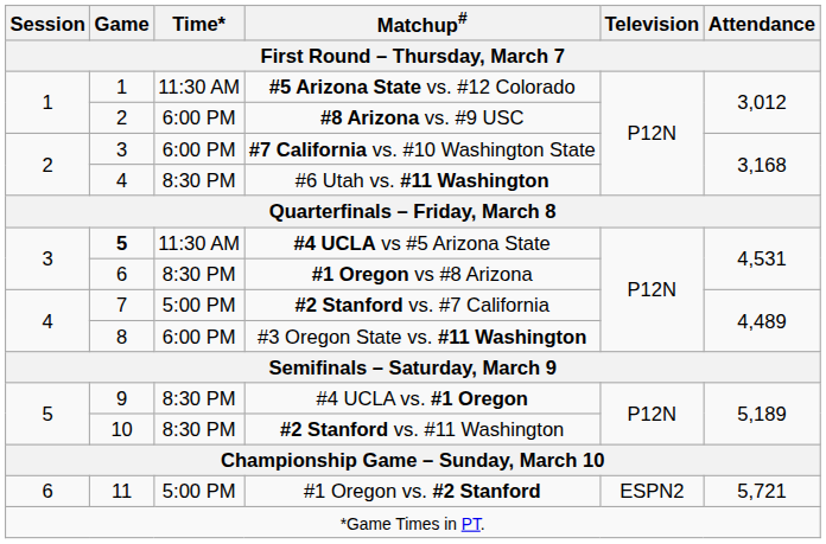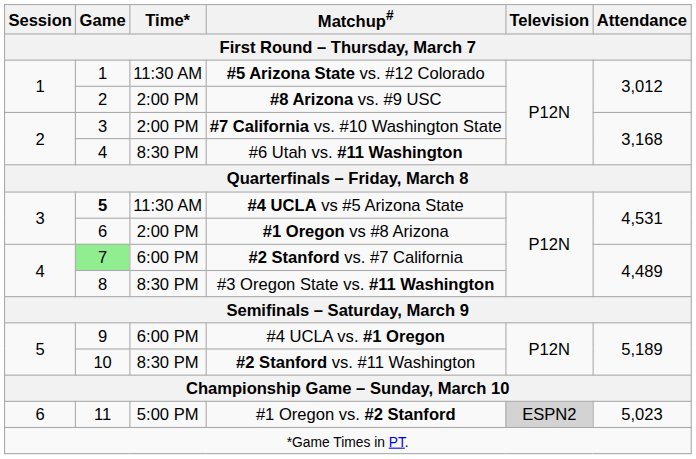 <table class="wikitable" style="font-size: 95%; text-align:center;">
 <tr>
 <th>Session</th>
 <th>Game</th>
 <th>Time*</th>
 <th>Matchup<sup>#</sup></th>
 <th>Television</th>
 <th>Attendance</th>
 </tr>
 <tr>
 <th colspan=7>First Round – Thursday, March 7</th>
 </tr>
 <tr>
 <td rowspan=2>1</td>
 <td>1</td>
 <td>11:30 AM</td>
 <td><strong>#5 Arizona State</strong> vs. #12 Colorado</td>
 <td rowspan=4>P12N</td>
 <td rowspan=2>3,012</td>
 </tr>
 <tr>
 <td>2</td>
-<td>6:00 PM</td>
+<td>2:00 PM</td>
 <td><strong>#8 Arizona</strong> vs. #9 USC</td>
 </tr>
 <tr>
 <td rowspan=2>2</td>
 <td>3</td>
-<td>6:00 PM</td>
+<td>2:00 PM</td>
 <td><strong>#7 California</strong> vs. #10 Washington State</td>
 <td rowspan=2>3,168</td>
 </tr>
 <tr>
 <td>4</td>
 <td>8:30 PM</td>
 <td>#6 Utah vs. <strong>#11 Washington</strong></td>
 </tr>
 <tr>
 <th colspan=7>Quarterfinals – Friday, March 8</th>
 </tr>
 <tr>
 <td rowspan=2>3</td>
 <td><strong>5</strong></td>
 <td>11:30 AM</td>
 <td><strong>#4 UCLA</strong> vs #5 Arizona State</td>
 <td rowspan=4>P12N</td>
 <td rowspan=2>4,531</td>
 </tr>
 <tr>
 <td>6</td>
-<td>8:30 PM</td>
+<td>2:00 PM</td>
 <td><strong>#1 Oregon</strong> vs #8 Arizona</td>
 </tr>
 <tr>
 <td rowspan=2>4</td>
-<td>7</td>
-<td>5:00 PM</td>
+<td style="background: lightgreen;">7</td>
+<td>6:00 PM</td>
 <td><strong>#2 Stanford</strong> vs. #7 California</td>
 <td rowspan=2>4,489</td>
 </tr>
 <tr>
 <td>8</td>
-<td>6:00 PM</td>
+<td>8:30 PM</td>
 <td>#3 Oregon State vs. <strong>#11 Washington</strong></td>
 </tr>
 <tr>
 <th colspan=7>Semifinals – Saturday, March 9</th>
 </tr>
 <tr>
 <td rowspan=2>5</td>
 <td>9</td>
-<td>8:30 PM</td>
+<td>6:00 PM</td>
 <td>#4 UCLA vs. <strong>#1 Oregon</strong></td>
 <td rowspan=2>P12N</td>
 <td rowspan=2>5,189</td>
 </tr>
 <tr>
 <td>10</td>
 <td>8:30 PM</td>
 <td><strong>#2 Stanford</strong> vs. #11 Washington</td>
 </tr>
 <tr>
 <th colspan=7>Championship Game – Sunday, March 10</th>
 </tr>
 <tr>
 <td>6</td>
 <td>11</td>
 <td>5:00 PM</td>
 <td>#1 Oregon vs. <strong>#2 Stanford</strong></td>
-<td>ESPN2</td>
-<td>5,721</td>
+<td style="background: lightgrey;">ESPN2</td>
+<td>5,023</td>
 </tr>
 <tr>
 <td colspan=6><small>*Game Times in <a href='#'>PT</a>.</small></td>
 </tr>
 </table>
